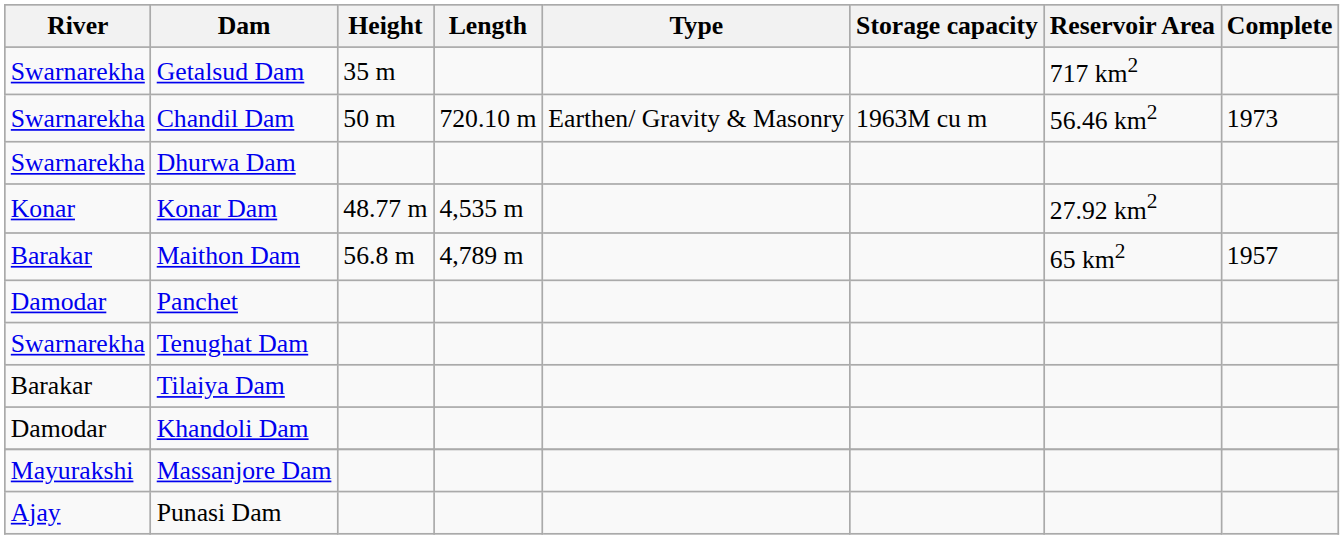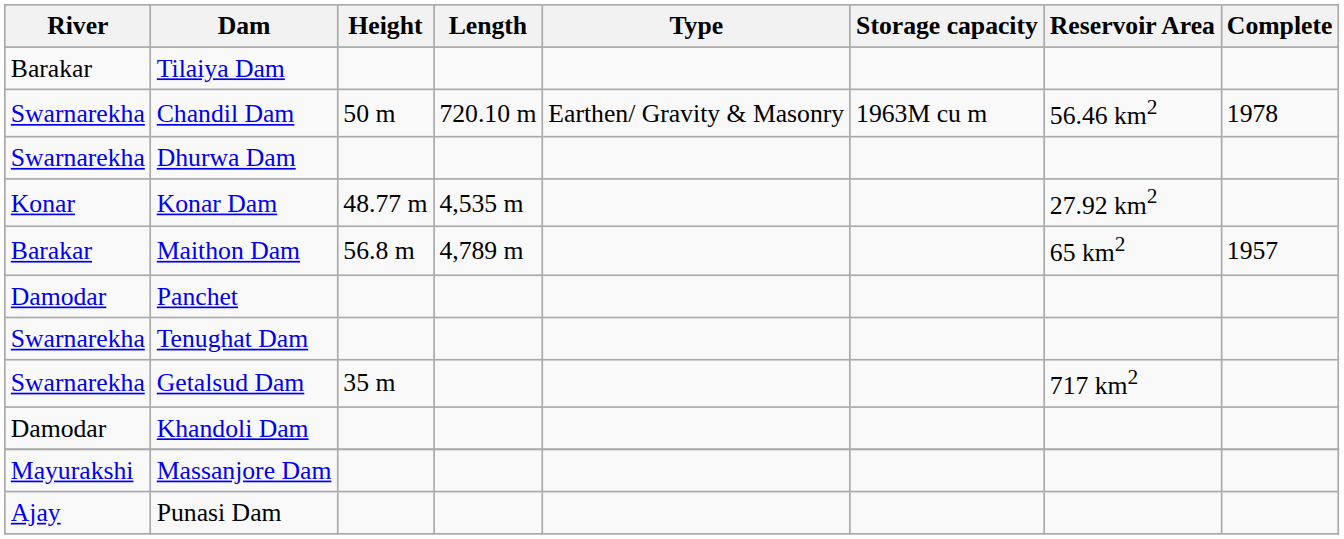 <table class="wikitable sortable" style="font-size: 95%;">
 <tr>
 <th>River</th>
 <th>Dam</th>
 <th>Height</th>
 <th>Length</th>
 <th>Type</th>
 <th>Storage capacity</th>
 <th>Reservoir Area</th>
 <th>Complete</th>
 </tr>
 <tr>
-<td><a href='#'>Swarnarekha</a></td>
-<td><a href='#'>Getalsud Dam</a></td>
-<td>35 m</td>
+<td>Barakar</td>
+<td><a href='#'>Tilaiya Dam</a></td>
 <td></td>
 <td></td>
 <td></td>
-<td>717 km<sup>2</sup></td>
+<td></td>
+<td></td>
 <td></td>
 </tr>
 <tr>
 <td><a href='#'>Swarnarekha</a></td>
 <td><a href='#'>Chandil Dam</a></td>
 <td>50 m</td>
 <td>720.10 m</td>
 <td>Earthen/ Gravity & Masonry</td>
 <td>1963M cu m</td>
 <td>56.46 km<sup>2</sup></td>
-<td>1973</td>
+<td>1978</td>
 </tr>
 <tr>
 <td><a href='#'>Swarnarekha</a></td>
 <td><a href='#'>Dhurwa Dam</a></td>
 <td></td>
 <td></td>
 <td></td>
 <td></td>
 <td></td>
 <td></td>
 </tr>
 <tr>
 <td><a href='#'>Konar</a></td>
 <td><a href='#'>Konar Dam</a></td>
 <td>48.77 m</td>
 <td>4,535 m</td>
 <td></td>
 <td></td>
 <td>27.92 km<sup>2</sup></td>
 <td></td>
 </tr>
 <tr>
 <td><a href='#'>Barakar</a></td>
 <td><a href='#'>Maithon Dam</a></td>
 <td>56.8 m</td>
 <td>4,789 m</td>
 <td></td>
 <td></td>
 <td>65 km<sup>2</sup></td>
 <td>1957</td>
 </tr>
 <tr>
 <td><a href='#'>Damodar</a></td>
 <td><a href='#'>Panchet</a></td>
 <td></td>
 <td></td>
 <td></td>
 <td></td>
 <td></td>
 <td></td>
 </tr>
 <tr>
 <td><a href='#'>Swarnarekha</a></td>
 <td><a href='#'>Tenughat Dam</a></td>
 <td></td>
 <td></td>
 <td></td>
 <td></td>
 <td></td>
 <td></td>
 </tr>
 <tr>
-<td>Barakar</td>
-<td><a href='#'>Tilaiya Dam</a></td>
+<td><a href='#'>Swarnarekha</a></td>
+<td><a href='#'>Getalsud Dam</a></td>
+<td>35 m</td>
 <td></td>
 <td></td>
 <td></td>
-<td></td>
-<td></td>
+<td>717 km<sup>2</sup></td>
 <td></td>
 </tr>
 <tr>
 <td>Damodar</td>
 <td><a href='#'>Khandoli Dam</a></td>
 <td></td>
 <td></td>
 <td></td>
 <td></td>
 <td></td>
 <td></td>
 </tr>
 <tr Chandil dam  Swarnarekha river  Height-56.8 m   Length 720 m Volume-1866 (TCM)>
 </tr>
 <tr>
 <td><a href='#'>Mayurakshi</a></td>
 <td><a href='#'>Massanjore Dam</a></td>
 <td></td>
 <td></td>
 <td></td>
 <td></td>
 <td></td>
 <td></td>
 </tr>
 <tr>
 <td><a href='#'>Ajay</a></td>
 <td>Punasi Dam</td>
 <td></td>
 <td></td>
 <td></td>
 <td></td>
 <td></td>
 <td></td>
 </tr>
 </table>
